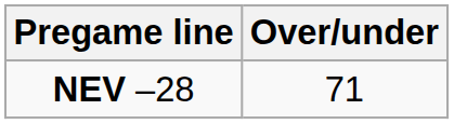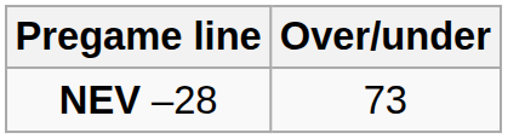 <table class="wikitable">
 <tr align="center">
 <th style=>Pregame line</th>
 <th style=>Over/under</th>
 </tr>
 <tr align="center">
 <td><strong>NEV</strong> –28</td>
-<td>71</td>
+<td>73</td>
 </tr>
 </table>
